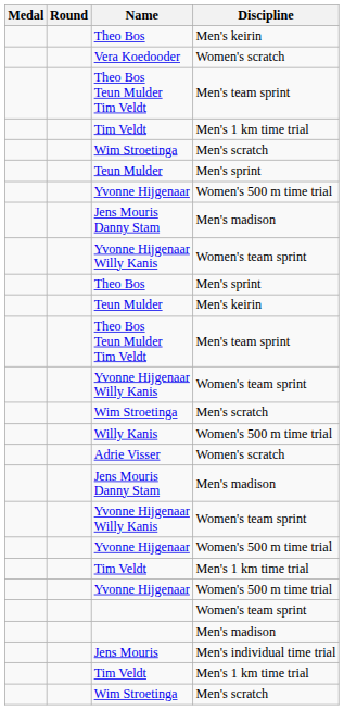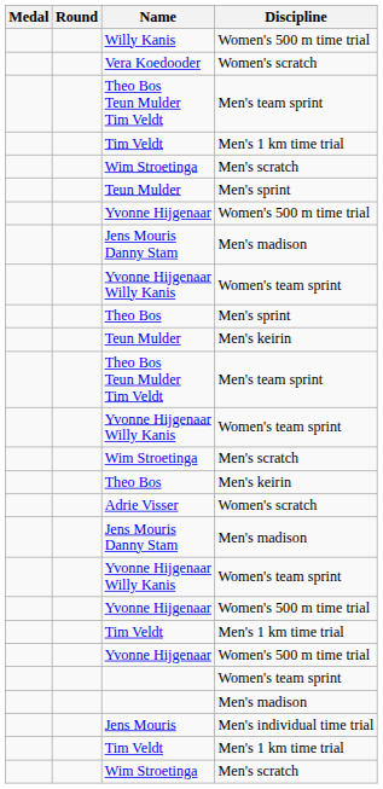 <table class="wikitable sortable">
 <tr>
 <th>Medal</th>
 <th>Round</th>
 <th>Name</th>
 <th>Discipline</th>
 </tr>
 <tr>
 <td></td>
 <td></td>
-<td><a href='#'>Theo Bos</a></td>
-<td>Men's keirin</td>
+<td><a href='#'>Willy Kanis</a></td>
+<td>Women's 500 m time trial</td>
 </tr>
 <tr>
 <td></td>
 <td></td>
 <td><a href='#'>Vera Koedooder</a></td>
 <td>Women's scratch</td>
 </tr>
 <tr>
 <td></td>
 <td></td>
 <td><a href='#'>Theo Bos</a><br><a href='#'>Teun Mulder</a><br><a href='#'>Tim Veldt</a></td>
 <td>Men's team sprint</td>
 </tr>
 <tr>
 <td></td>
 <td></td>
 <td><a href='#'>Tim Veldt</a></td>
 <td>Men's 1 km time trial</td>
 </tr>
 <tr>
 <td></td>
 <td></td>
 <td><a href='#'>Wim Stroetinga</a></td>
 <td>Men's scratch</td>
 </tr>
 <tr>
 <td></td>
 <td></td>
 <td><a href='#'>Teun Mulder</a></td>
 <td>Men's sprint</td>
 </tr>
 <tr>
 <td></td>
 <td></td>
 <td><a href='#'>Yvonne Hijgenaar</a></td>
 <td>Women's 500 m time trial</td>
 </tr>
 <tr>
 <td></td>
 <td></td>
 <td><a href='#'>Jens Mouris</a><br><a href='#'>Danny Stam</a></td>
 <td>Men's madison</td>
 </tr>
 <tr>
 <td></td>
 <td></td>
 <td><a href='#'>Yvonne Hijgenaar</a><br><a href='#'>Willy Kanis</a></td>
 <td>Women's team sprint</td>
 </tr>
 <tr>
 <td></td>
 <td></td>
 <td><a href='#'>Theo Bos</a></td>
 <td>Men's sprint</td>
 </tr>
 <tr>
 <td></td>
 <td></td>
 <td><a href='#'>Teun Mulder</a></td>
 <td>Men's keirin</td>
 </tr>
 <tr>
 <td></td>
 <td></td>
 <td><a href='#'>Theo Bos</a><br><a href='#'>Teun Mulder</a><br><a href='#'>Tim Veldt</a></td>
 <td>Men's team sprint</td>
 </tr>
 <tr>
 <td></td>
 <td></td>
 <td><a href='#'>Yvonne Hijgenaar</a><br><a href='#'>Willy Kanis</a></td>
 <td>Women's team sprint</td>
 </tr>
 <tr>
 <td></td>
 <td></td>
 <td><a href='#'>Wim Stroetinga</a></td>
 <td>Men's scratch</td>
 </tr>
 <tr>
 <td></td>
 <td></td>
-<td><a href='#'>Willy Kanis</a></td>
-<td>Women's 500 m time trial</td>
+<td><a href='#'>Theo Bos</a></td>
+<td>Men's keirin</td>
 </tr>
 <tr>
 <td></td>
 <td></td>
 <td><a href='#'>Adrie Visser</a></td>
 <td>Women's scratch</td>
 </tr>
 <tr>
 <td></td>
 <td></td>
 <td><a href='#'>Jens Mouris</a><br><a href='#'>Danny Stam</a></td>
 <td>Men's madison</td>
 </tr>
 <tr>
 <td></td>
 <td></td>
 <td><a href='#'>Yvonne Hijgenaar</a><br><a href='#'>Willy Kanis</a></td>
 <td>Women's team sprint</td>
 </tr>
 <tr>
 <td></td>
 <td></td>
 <td><a href='#'>Yvonne Hijgenaar</a></td>
 <td>Women's 500 m time trial</td>
 </tr>
 <tr>
 <td></td>
 <td></td>
 <td><a href='#'>Tim Veldt</a></td>
 <td>Men's 1 km time trial</td>
 </tr>
 <tr>
 <td></td>
 <td><strong></strong></td>
 <td><a href='#'>Yvonne Hijgenaar</a></td>
 <td>Women's 500 m time trial</td>
 </tr>
 <tr>
 <td></td>
 <td><strong></strong></td>
 <td></td>
 <td>Women's team sprint</td>
 </tr>
 <tr>
 <td></td>
 <td><strong></strong></td>
 <td></td>
 <td>Men's madison</td>
 </tr>
 <tr>
 <td></td>
 <td><strong></strong></td>
 <td><a href='#'>Jens Mouris</a></td>
 <td>Men's individual time trial</td>
 </tr>
 <tr>
 <td></td>
 <td><strong></strong></td>
 <td><a href='#'>Tim Veldt</a></td>
 <td>Men's 1 km time trial</td>
 </tr>
 <tr>
 <td></td>
 <td><strong></strong></td>
 <td><a href='#'>Wim Stroetinga</a></td>
 <td>Men's scratch</td>
 </tr>
 </table>
